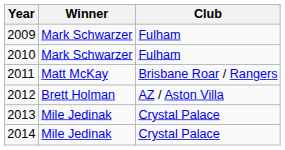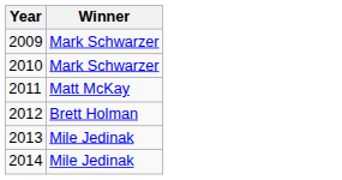 <table class="wikitable">
 <tr>
 <th>Year</th>
 <th>Winner</th>
-<th>Club</th>
 </tr>
 <tr>
 <td>2009</td>
 <td><a href='#'>Mark Schwarzer</a></td>
-<td> <a href='#'>Fulham</a></td>
 </tr>
 <tr>
 <td>2010</td>
 <td><a href='#'>Mark Schwarzer</a></td>
-<td> <a href='#'>Fulham</a></td>
 </tr>
 <tr>
 <td>2011</td>
 <td><a href='#'>Matt McKay</a></td>
-<td> <a href='#'>Brisbane Roar</a> /  <a href='#'>Rangers</a></td>
 </tr>
 <tr>
 <td>2012</td>
 <td><a href='#'>Brett Holman</a></td>
-<td> <a href='#'>AZ</a> /  <a href='#'>Aston Villa</a></td>
 </tr>
 <tr>
 <td>2013</td>
 <td><a href='#'>Mile Jedinak</a></td>
-<td> <a href='#'>Crystal Palace</a></td>
 </tr>
 <tr>
 <td>2014</td>
 <td><a href='#'>Mile Jedinak</a></td>
-<td> <a href='#'>Crystal Palace</a></td>
 </tr>
 </table>
